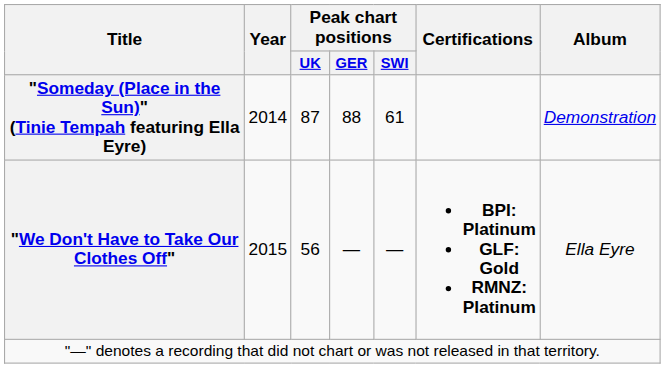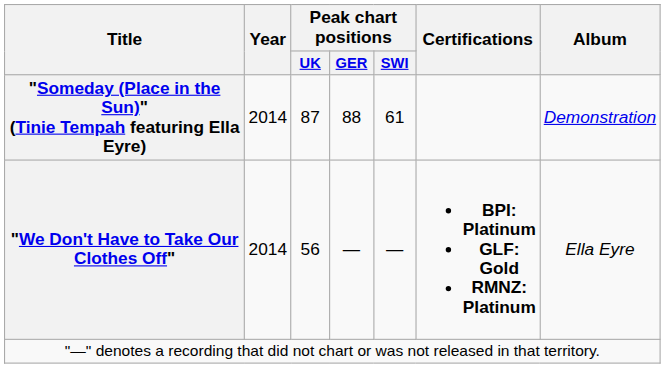 <table class="wikitable plainrowheaders" style="text-align:center;">
 <tr>
 <th scope="col" rowspan="2" style="width:24em;">Title</th>
 <th scope="col" rowspan="2" style="width:1em;">Year</th>
 <th scope="col" colspan="3">Peak chart positions</th>
 <th scope="col" rowspan="2">Certifications</th>
 <th scope="col" rowspan="2">Album</th>
 </tr>
 <tr>
 <th scope="col" style="width:3em;font-size:85%;"><a href='#'>UK</a><br></th>
 <th scope="col" style="width:3em;font-size:85%;"><a href='#'>GER</a><br></th>
 <th scope="col" style="width:3em;font-size:85%;"><a href='#'>SWI</a><br></th>
 </tr>
 <tr>
 <th scope="row">"<a href='#'>Someday (Place in the Sun)</a>"<br><span>(<a href='#'>Tinie Tempah</a> featuring Ella Eyre)</span></th>
 <td>2014</td>
 <td>87</td>
 <td>88</td>
 <td>61</td>
 <td></td>
 <td><em><a href='#'>Demonstration</a></em></td>
 </tr>
 <tr>
 <th scope="row">"<a href='#'>We Don't Have to Take Our Clothes Off</a>"</th>
-<td>2015</td>
+<td>2014</td>
 <td>56</td>
 <td>—</td>
 <td>—</td>
 <td><strong><br><ul><li>BPI: Platinum</li><li>GLF: Gold</li><li>RMNZ: Platinum</li></ul></strong></td>
 <td><em>Ella Eyre</em></td>
 </tr>
 <tr>
 <td colspan="8" style="font-size:90%">"—" denotes a recording that did not chart or was not released in that territory.</td>
 </tr>
 </table>
